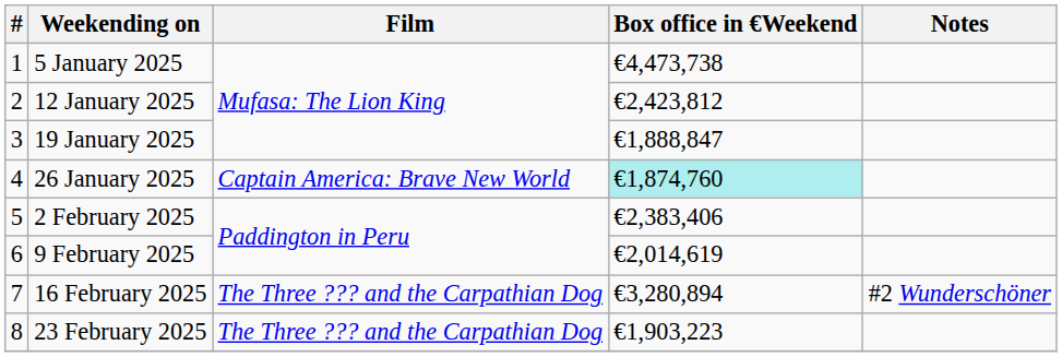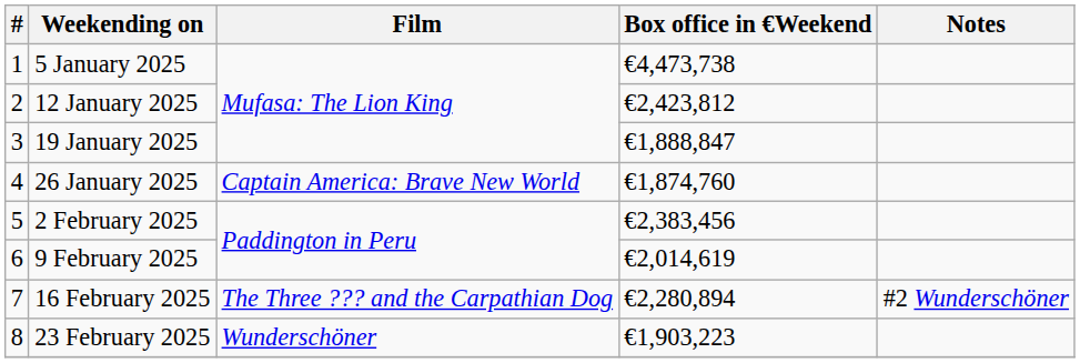 <table class="wikitable sortable">
 <tr>
 <th>#</th>
 <th>Weekending on</th>
 <th>Film</th>
 <th>Box office in €Weekend</th>
 <th>Notes</th>
 </tr>
 <tr>
 <td>1</td>
 <td>5 January 2025</td>
 <td rowspan=3><em><a href='#'>Mufasa: The Lion King</a></em></td>
 <td>€4,473,738</td>
 <td></td>
 </tr>
 <tr>
 <td>2</td>
 <td>12 January 2025</td>
 <td>€2,423,812</td>
 <td></td>
 </tr>
 <tr>
 <td>3</td>
 <td>19 January 2025</td>
 <td>€1,888,847</td>
 <td></td>
 </tr>
 <tr>
 <td>4</td>
 <td>26 January 2025</td>
 <td><em><a href='#'>Captain America: Brave New World</a></em></td>
-<td style="background: paleturquoise;">€1,874,760</td>
+<td>€1,874,760</td>
 <td></td>
 </tr>
 <tr>
 <td>5</td>
 <td>2 February 2025</td>
 <td rowspan=2><em><a href='#'>Paddington in Peru</a></em></td>
-<td>€2,383,406</td>
+<td>€2,383,456</td>
 <td></td>
 </tr>
 <tr>
 <td>6</td>
 <td>9 February 2025</td>
 <td>€2,014,619</td>
 <td></td>
 </tr>
 <tr>
 <td>7</td>
 <td>16 February 2025</td>
 <td><em><a href='#'>The Three ??? and the Carpathian Dog</a></em></td>
-<td>€3,280,894</td>
+<td>€2,280,894</td>
 <td>#2 <em><a href='#'>Wunderschöner</a></em><br></td>
 </tr>
 <tr>
 <td>8</td>
 <td>23 February 2025</td>
-<td><em><a href='#'>The Three ??? and the Carpathian Dog</a></em></td>
+<td><em><a href='#'>Wunderschöner</a></em></td>
 <td>€1,903,223</td>
 <td></td>
 </tr>
 <tr>
 </tr>
 </table>
